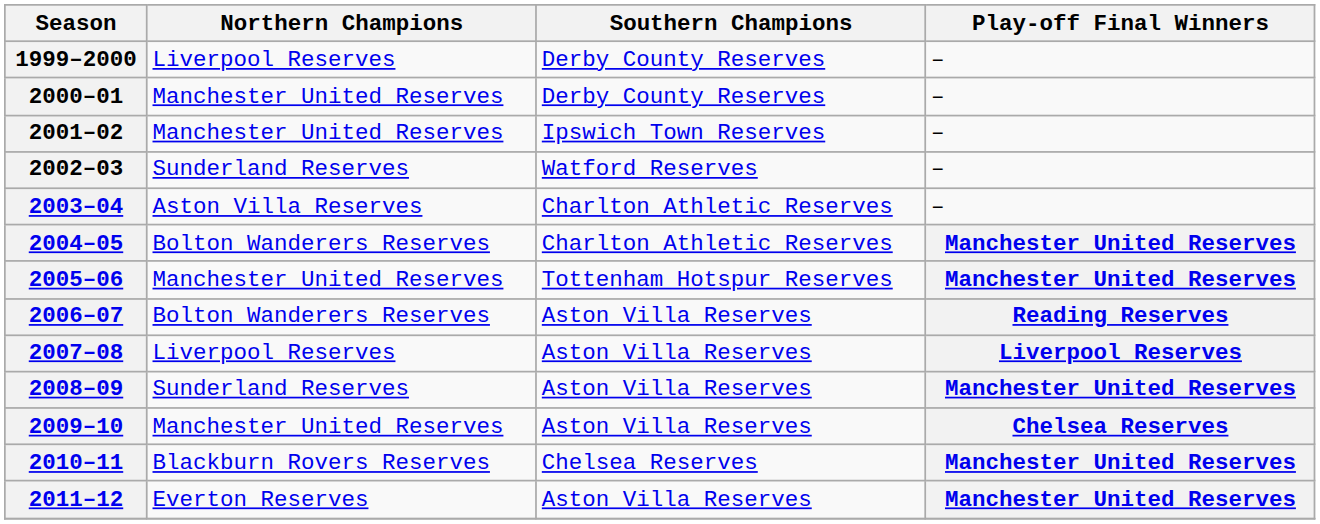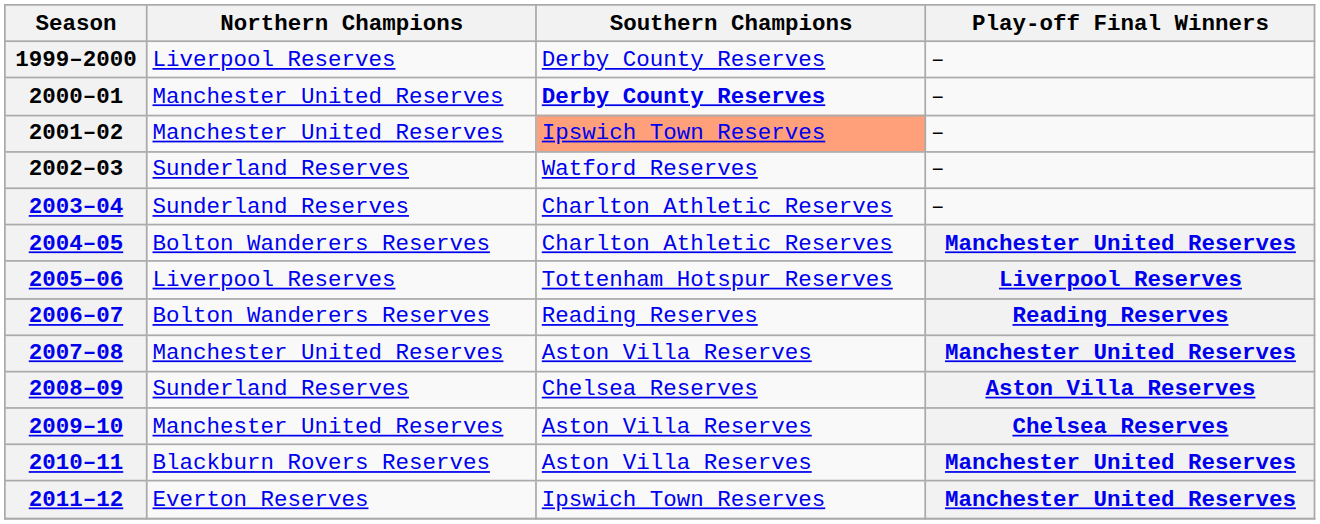 <table class=wikitable width=60%>
 <tr>
 <th>Season</th>
 <th>Northern Champions</th>
 <th>Southern Champions</th>
 <th>Play-off Final Winners</th>
 </tr>
 <tr>
 <th>1999–2000</th>
 <td><a href='#'>Liverpool Reserves</a></td>
 <td><a href='#'>Derby County Reserves</a></td>
 <td>–</td>
 </tr>
 <tr>
 <th>2000–01</th>
 <td><a href='#'>Manchester United Reserves</a></td>
-<td><a href='#'>Derby County Reserves</a></td>
+<td><strong><a href='#'>Derby County Reserves</a></strong></td>
 <td>–</td>
 </tr>
 <tr>
 <th>2001–02</th>
 <td><a href='#'>Manchester United Reserves</a></td>
-<td><a href='#'>Ipswich Town Reserves</a></td>
+<td style="background: lightsalmon;"><a href='#'>Ipswich Town Reserves</a></td>
 <td>–</td>
 </tr>
 <tr>
 <th>2002–03</th>
 <td><a href='#'>Sunderland Reserves</a></td>
 <td><a href='#'>Watford Reserves</a></td>
 <td>–</td>
 </tr>
 <tr>
 <th><a href='#'>2003–04</a></th>
-<td><a href='#'>Aston Villa Reserves</a></td>
+<td><a href='#'>Sunderland Reserves</a></td>
 <td><a href='#'>Charlton Athletic Reserves</a></td>
 <td>–</td>
 </tr>
 <tr>
 <th><a href='#'>2004–05</a></th>
 <td><a href='#'>Bolton Wanderers Reserves</a></td>
 <td><a href='#'>Charlton Athletic Reserves</a></td>
 <th><a href='#'>Manchester United Reserves</a></th>
 </tr>
 <tr>
 <th><a href='#'>2005–06</a></th>
-<td><a href='#'>Manchester United Reserves</a></td>
+<td><a href='#'>Liverpool Reserves</a></td>
 <td><a href='#'>Tottenham Hotspur Reserves</a></td>
-<th><a href='#'>Manchester United Reserves</a></th>
+<th><a href='#'>Liverpool Reserves</a></th>
 </tr>
 <tr>
 <th><a href='#'>2006–07</a></th>
 <td><a href='#'>Bolton Wanderers Reserves</a></td>
-<td><a href='#'>Aston Villa Reserves</a></td>
+<td><a href='#'>Reading Reserves</a></td>
 <th><a href='#'>Reading Reserves</a></th>
 </tr>
 <tr>
 <th><a href='#'>2007–08</a></th>
-<td><a href='#'>Liverpool Reserves</a></td>
+<td><a href='#'>Manchester United Reserves</a></td>
 <td><a href='#'>Aston Villa Reserves</a></td>
-<th><a href='#'>Liverpool Reserves</a></th>
+<th><a href='#'>Manchester United Reserves</a></th>
 </tr>
 <tr>
 <th><a href='#'>2008–09</a></th>
 <td><a href='#'>Sunderland Reserves</a></td>
-<td><a href='#'>Aston Villa Reserves</a></td>
-<th><a href='#'>Manchester United Reserves</a></th>
+<td><a href='#'>Chelsea Reserves</a></td>
+<th><a href='#'>Aston Villa Reserves</a></th>
 </tr>
 <tr>
 <th><a href='#'>2009–10</a></th>
 <td><a href='#'>Manchester United Reserves</a></td>
 <td><a href='#'>Aston Villa Reserves</a></td>
 <th><a href='#'>Chelsea Reserves</a></th>
 </tr>
 <tr>
 <th><a href='#'>2010–11</a></th>
 <td><a href='#'>Blackburn Rovers Reserves</a></td>
-<td><a href='#'>Chelsea Reserves</a></td>
+<td><a href='#'>Aston Villa Reserves</a></td>
 <th><a href='#'>Manchester United Reserves</a></th>
 </tr>
 <tr>
 <th><a href='#'>2011–12</a></th>
 <td><a href='#'>Everton Reserves</a></td>
-<td><a href='#'>Aston Villa Reserves</a></td>
+<td><a href='#'>Ipswich Town Reserves</a></td>
 <th><a href='#'>Manchester United Reserves</a></th>
 </tr>
 <tr>
 </tr>
 </table>
